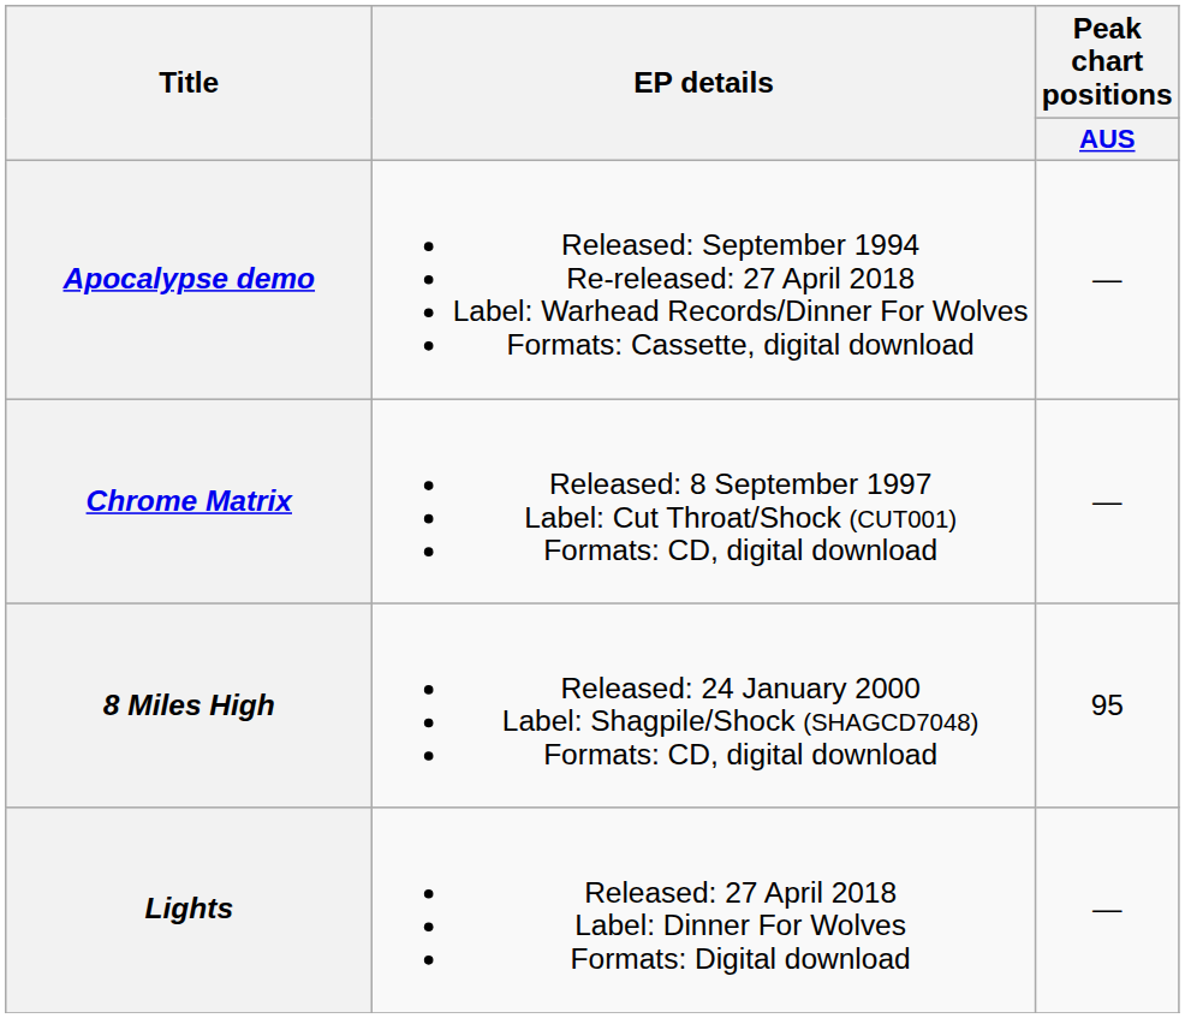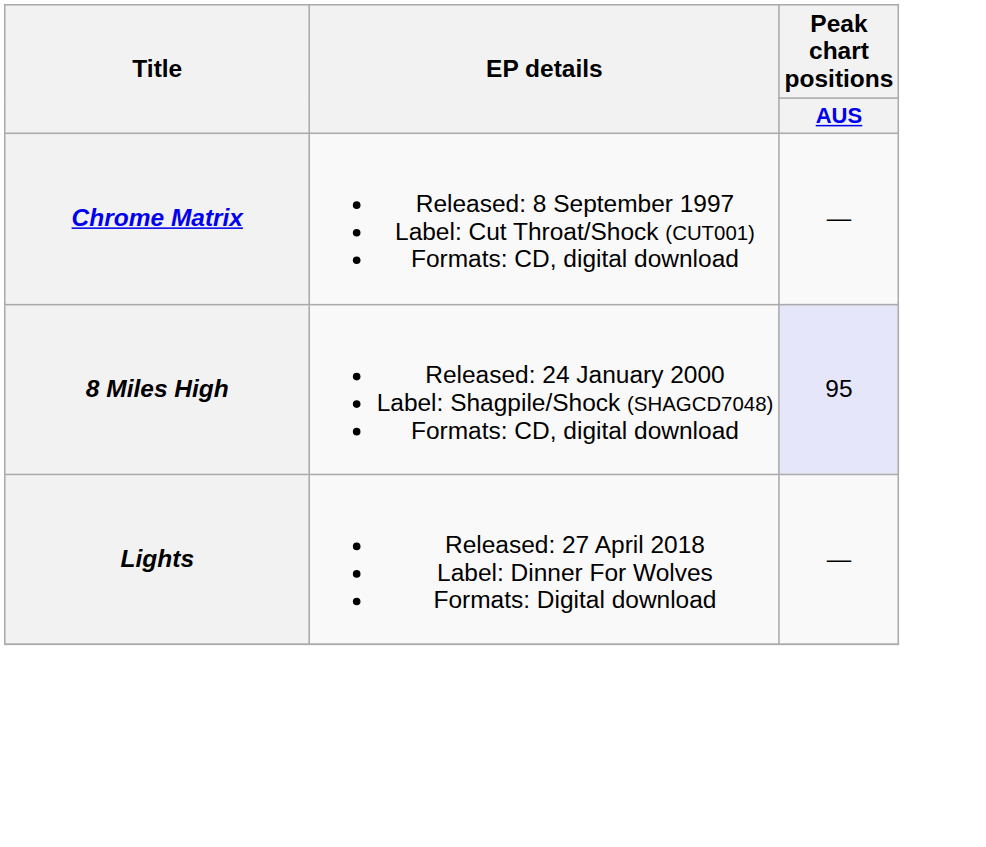 <table class="wikitable plainrowheaders" style="text-align:center;" border="1">
 <tr>
 <th scope="col" rowspan="2" style="width:12em;">Title</th>
 <th scope="col" rowspan="2">EP details</th>
 <th scope="col" colspan="1">Peak chart positions</th>
 </tr>
 <tr>
 <th scope="col" style="width:3em;font-size:90%;"><a href='#'>AUS</a><br></th>
 </tr>
 <tr>
-<th scope="row"><em><a href='#'>Apocalypse demo</a></em></th>
-<td><br><ul><li>Released: September 1994</li><li>Re-released: 27 April 2018</li><li>Label: Warhead Records/Dinner For Wolves</li><li>Formats: Cassette, digital download</li></ul></td>
-<td>—</td>
-</tr>
-<tr>
 <th scope="row"><em><a href='#'>Chrome Matrix</a></em></th>
 <td><br><ul><li>Released: 8 September 1997</li><li>Label: Cut Throat/Shock <small>(CUT001)</small></li><li>Formats: CD, digital download</li></ul></td>
 <td>—</td>
 </tr>
 <tr>
 <th scope="row"><em>8 Miles High</em></th>
 <td><br><ul><li>Released: 24 January 2000</li><li>Label: Shagpile/Shock <small>(SHAGCD7048)</small></li><li>Formats: CD, digital download</li></ul></td>
-<td>95</td>
+<td style="background: lavender;">95</td>
 </tr>
 <tr>
 <th scope="row"><em>Lights</em></th>
 <td><br><ul><li>Released: 27 April 2018</li><li>Label: Dinner For Wolves</li><li>Formats: Digital download</li></ul></td>
 <td>—</td>
 </tr>
 <tr>
 </tr>
 </table>
